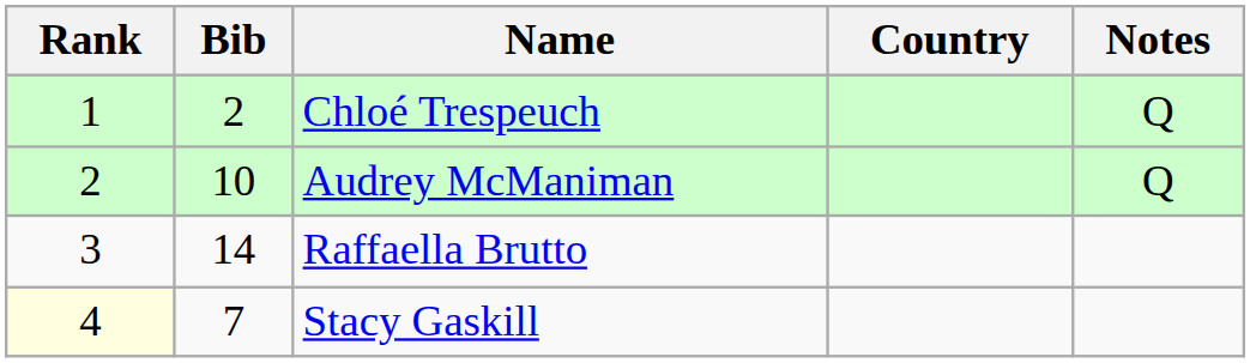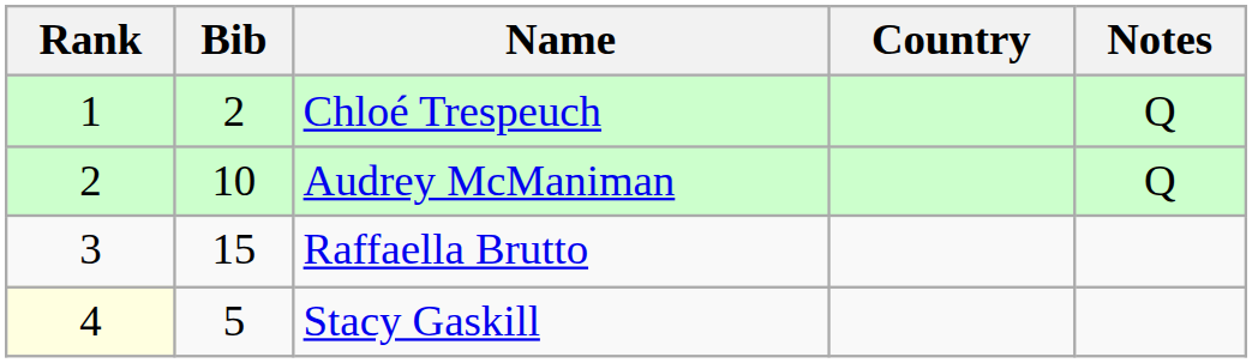 <table class="wikitable" style="text-align:center; width:450px">
 <tr>
 <th>Rank</th>
 <th>Bib</th>
 <th>Name</th>
 <th>Country</th>
 <th>Notes</th>
 </tr>
 <tr bgcolor=ccffcc>
 <td>1</td>
 <td>2</td>
 <td align=left><a href='#'>Chloé Trespeuch</a></td>
 <td align=left></td>
 <td>Q</td>
 </tr>
 <tr bgcolor=ccffcc>
 <td>2</td>
 <td>10</td>
 <td align=left><a href='#'>Audrey McManiman</a></td>
 <td align=left></td>
 <td>Q</td>
 </tr>
 <tr>
 <td>3</td>
-<td>14</td>
+<td>15</td>
 <td align=left><a href='#'>Raffaella Brutto</a></td>
 <td align=left></td>
 <td></td>
 </tr>
 <tr>
 <td style="background: lightyellow;">4</td>
-<td>7</td>
+<td>5</td>
 <td align=left><a href='#'>Stacy Gaskill</a></td>
 <td align=left></td>
 <td></td>
 </tr>
 </table>
